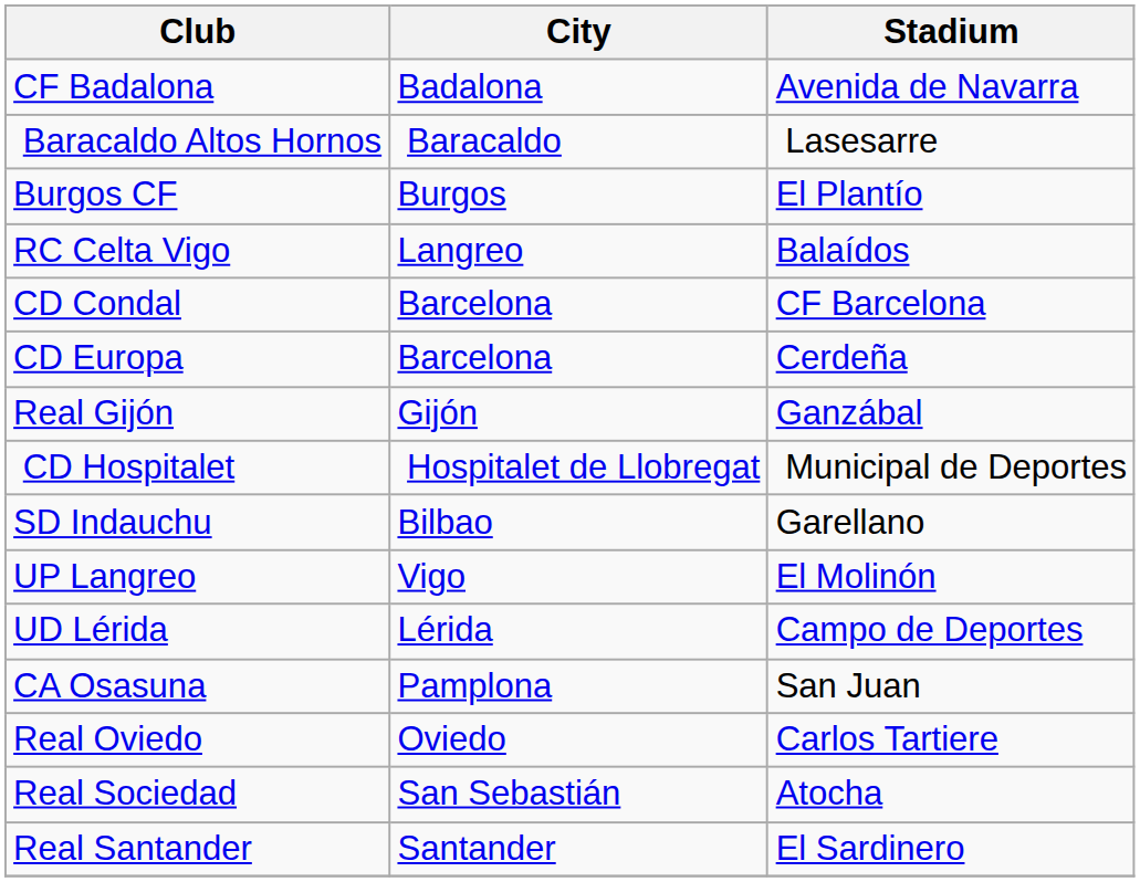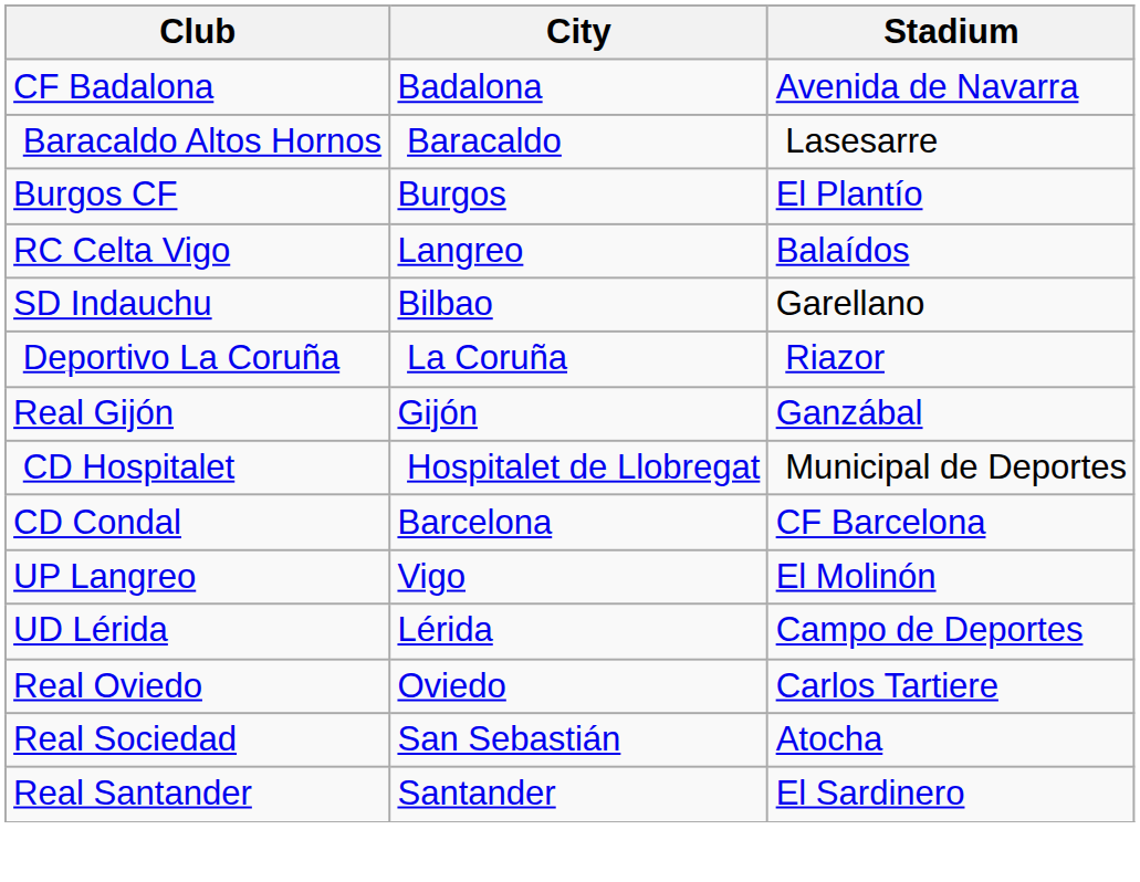 <table class="wikitable sortable" style="text-align: left;">
 <tr>
 <th>Club</th>
 <th>City</th>
 <th>Stadium</th>
 </tr>
 <tr>
 <td><a href='#'>CF Badalona</a></td>
 <td><a href='#'>Badalona</a></td>
 <td><a href='#'>Avenida de Navarra</a></td>
 </tr>
 <tr>
 <td> <a href='#'>Baracaldo Altos Hornos</a></td>
 <td> <a href='#'>Baracaldo</a></td>
 <td> Lasesarre</td>
 </tr>
 <tr>
 <td><a href='#'>Burgos CF</a></td>
 <td><a href='#'>Burgos</a></td>
 <td><a href='#'>El Plantío</a></td>
 </tr>
 <tr>
 <td><a href='#'>RC Celta Vigo</a></td>
 <td><a href='#'>Langreo</a></td>
 <td><a href='#'>Balaídos</a></td>
 </tr>
 <tr>
-<td><a href='#'>CD Condal</a></td>
-<td><a href='#'>Barcelona</a></td>
-<td><a href='#'>CF Barcelona</a></td>
+<td><a href='#'>SD Indauchu</a></td>
+<td><a href='#'>Bilbao</a></td>
+<td>Garellano</td>
 </tr>
 <tr>
-<td><a href='#'>CD Europa</a></td>
-<td><a href='#'>Barcelona</a></td>
-<td><a href='#'>Cerdeña</a></td>
+<td> <a href='#'>Deportivo La Coruña</a></td>
+<td> <a href='#'>La Coruña</a></td>
+<td> <a href='#'>Riazor</a></td>
 </tr>
 <tr>
 <td><a href='#'>Real Gijón</a></td>
 <td><a href='#'>Gijón</a></td>
 <td><a href='#'>Ganzábal</a></td>
 </tr>
 <tr>
 <td> <a href='#'>CD Hospitalet</a></td>
 <td> <a href='#'>Hospitalet de Llobregat</a></td>
 <td> Municipal de Deportes</td>
 </tr>
 <tr>
-<td><a href='#'>SD Indauchu</a></td>
-<td><a href='#'>Bilbao</a></td>
-<td>Garellano</td>
+<td><a href='#'>CD Condal</a></td>
+<td><a href='#'>Barcelona</a></td>
+<td><a href='#'>CF Barcelona</a></td>
 </tr>
 <tr>
 <td><a href='#'>UP Langreo</a></td>
 <td><a href='#'>Vigo</a></td>
 <td><a href='#'>El Molinón</a></td>
 </tr>
 <tr>
 <td><a href='#'>UD Lérida</a></td>
 <td><a href='#'>Lérida</a></td>
 <td><a href='#'>Campo de Deportes</a></td>
-</tr>
-<tr>
-<td><a href='#'>CA Osasuna</a></td>
-<td><a href='#'>Pamplona</a></td>
-<td>San Juan</td>
 </tr>
 <tr>
 <td><a href='#'>Real Oviedo</a></td>
 <td><a href='#'>Oviedo</a></td>
 <td><a href='#'>Carlos Tartiere</a></td>
 </tr>
 <tr>
 <td><a href='#'>Real Sociedad</a></td>
 <td><a href='#'>San Sebastián</a></td>
 <td><a href='#'>Atocha</a></td>
 </tr>
 <tr>
 <td><a href='#'>Real Santander</a></td>
 <td><a href='#'>Santander</a></td>
 <td><a href='#'>El Sardinero</a></td>
 </tr>
 <tr>
 </tr>
 </table>
